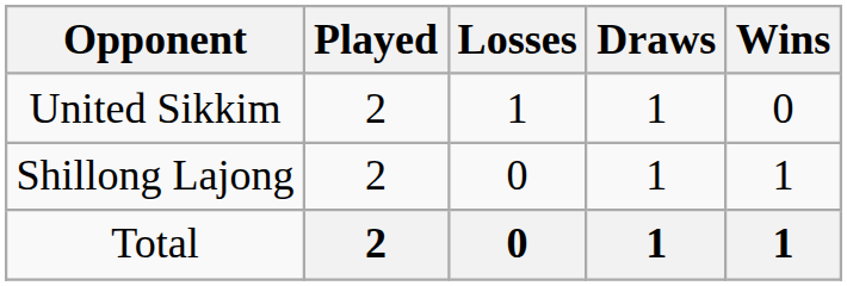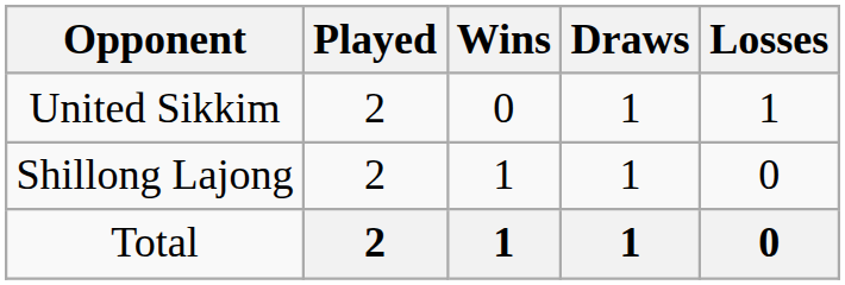 <table class="wikitable" style="text-align: center;">
 <tr>
 <th>Opponent</th>
 <th>Played</th>
+<th>Wins</th>
+<th>Draws</th>
 <th>Losses</th>
-<th>Draws</th>
-<th>Wins</th>
 </tr>
 <tr>
 <td>United Sikkim</td>
+<td>2</td>
+<td>0</td>
+<td>1</td>
+<td>1</td>
+</tr>
+<tr>
+<td>Shillong Lajong</td>
 <td>2</td>
 <td>1</td>
 <td>1</td>
 <td>0</td>
 </tr>
 <tr>
-<td>Shillong Lajong</td>
-<td>2</td>
-<td>0</td>
-<td>1</td>
-<td>1</td>
-</tr>
-<tr>
 <td>Total</td>
 <th>2</th>
-<th>0</th>
 <th>1</th>
 <th>1</th>
+<th>0</th>
 </tr>
 </table>
